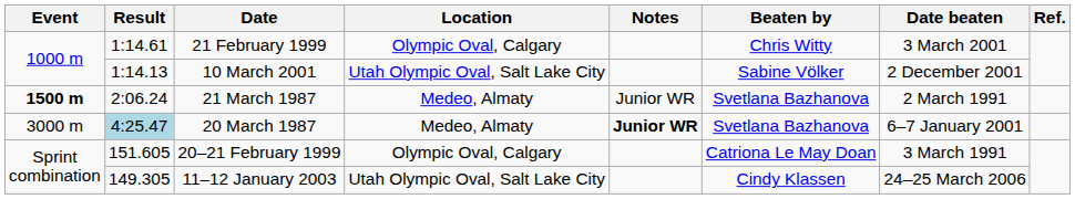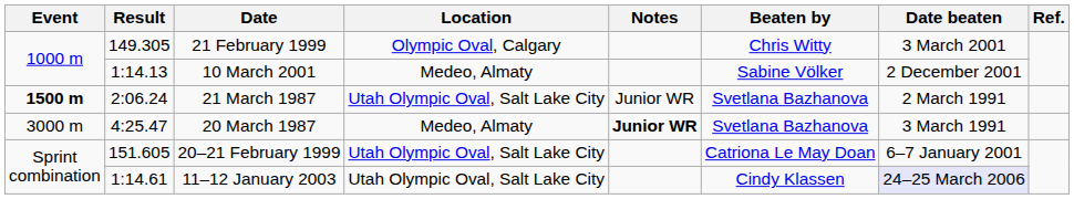 <table class="wikitable" style="text-align:center;">
 <tr>
 <th>Event</th>
 <th>Result</th>
 <th>Date</th>
 <th>Location</th>
 <th>Notes</th>
 <th>Beaten by</th>
 <th>Date beaten</th>
 <th>Ref.</th>
 </tr>
 <tr>
 <td rowspan=2><a href='#'>1000 m</a></td>
-<td>1:14.61</td>
+<td>149.305</td>
 <td>21 February 1999</td>
 <td><a href='#'>Olympic Oval</a>, Calgary</td>
 <td></td>
 <td><a href='#'>Chris Witty</a></td>
 <td>3 March 2001</td>
 <td rowspan=2></td>
 </tr>
 <tr>
 <td>1:14.13</td>
 <td>10 March 2001</td>
-<td><a href='#'>Utah Olympic Oval</a>, Salt Lake City</td>
+<td>Medeo, Almaty</td>
 <td></td>
 <td><a href='#'>Sabine Völker</a></td>
 <td>2 December 2001</td>
 </tr>
 <tr>
 <td><strong>1500 m</strong></td>
 <td>2:06.24</td>
 <td>21 March 1987</td>
-<td><a href='#'>Medeo</a>, Almaty</td>
+<td><a href='#'>Utah Olympic Oval</a>, Salt Lake City</td>
 <td>Junior WR</td>
 <td><a href='#'>Svetlana Bazhanova</a></td>
 <td>2 March 1991</td>
 <td></td>
 </tr>
 <tr>
 <td>3000 m</td>
-<td style="background: lightblue;">4:25.47</td>
+<td>4:25.47</td>
 <td>20 March 1987</td>
 <td>Medeo, Almaty</td>
 <td><strong>Junior WR</strong></td>
 <td><a href='#'>Svetlana Bazhanova</a></td>
-<td>6–7 January 2001</td>
+<td>3 March 1991</td>
 <td></td>
 </tr>
 <tr>
 <td rowspan=2>Sprint<br>combination</td>
 <td>151.605</td>
 <td>20–21 February 1999</td>
-<td>Olympic Oval, Calgary</td>
+<td><a href='#'>Utah Olympic Oval</a>, Salt Lake City</td>
 <td></td>
 <td><a href='#'>Catriona Le May Doan</a></td>
-<td>3 March 1991</td>
+<td>6–7 January 2001</td>
 <td rowspan=2></td>
 </tr>
 <tr>
-<td>149.305</td>
+<td>1:14.61</td>
 <td>11–12 January 2003</td>
 <td>Utah Olympic Oval, Salt Lake City</td>
 <td></td>
 <td><a href='#'>Cindy Klassen</a></td>
-<td>24–25 March 2006</td>
+<td style="background: lavender;">24–25 March 2006</td>
 </tr>
 </table>
